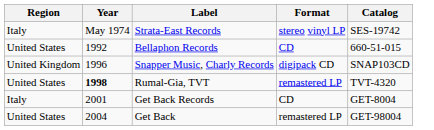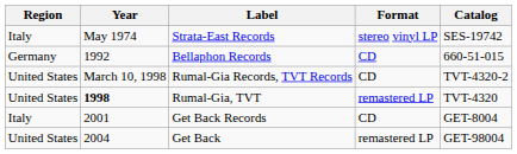 <table class="wikitable">
 <tr>
 <th>Region</th>
 <th>Year</th>
 <th>Label</th>
 <th>Format</th>
 <th>Catalog</th>
 </tr>
 <tr>
 <td>Italy</td>
 <td>May 1974</td>
 <td><a href='#'>Strata-East Records</a></td>
 <td><a href='#'>stereo</a> <a href='#'>vinyl LP</a></td>
 <td>SES-19742</td>
 </tr>
 <tr>
-<td>United States</td>
+<td>Germany</td>
 <td>1992</td>
 <td><a href='#'>Bellaphon Records</a></td>
 <td><a href='#'>CD</a></td>
 <td>660-51-015</td>
 </tr>
 <tr>
-<td>United Kingdom</td>
-<td>1996</td>
-<td><a href='#'>Snapper Music</a>, <a href='#'>Charly Records</a></td>
-<td><a href='#'>digipack</a> CD</td>
-<td>SNAP103CD</td>
+<td>United States</td>
+<td>March 10, 1998</td>
+<td>Rumal-Gia Records, <a href='#'>TVT Records</a></td>
+<td>CD</td>
+<td>TVT-4320-2</td>
 </tr>
 <tr>
 <td>United States</td>
 <td><strong>1998</strong></td>
 <td>Rumal-Gia, TVT</td>
 <td><a href='#'>remastered LP</a></td>
 <td>TVT-4320</td>
 </tr>
 <tr>
 <td>Italy</td>
 <td>2001</td>
 <td>Get Back Records</td>
 <td>CD</td>
 <td>GET-8004</td>
 </tr>
 <tr>
 <td>United States</td>
 <td>2004</td>
 <td>Get Back</td>
 <td>remastered LP</td>
 <td>GET-98004</td>
 </tr>
 </table>
